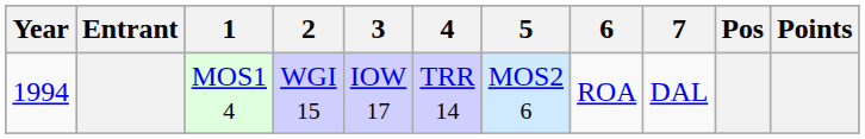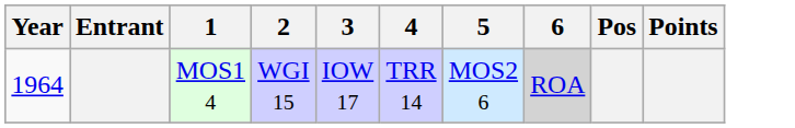 <table class="wikitable" style="text-align:center; font-size:90%">
 <tr>
 <th>Year</th>
 <th>Entrant</th>
 <th>1</th>
 <th>2</th>
 <th>3</th>
 <th>4</th>
 <th>5</th>
 <th>6</th>
-<th>7</th>
 <th>Pos</th>
 <th>Points</th>
 </tr>
 <tr>
-<td><a href='#'>1994</a></td>
+<td><a href='#'>1964</a></td>
 <th></th>
 <td style="background-color:#DFFFDF"><a href='#'>MOS1</a><br><small>4</small></td>
 <td style="background-color:#CFCFFF"><a href='#'>WGI</a><br><small>15</small></td>
 <td style="background-color:#CFCFFF"><a href='#'>IOW</a><br><small>17</small></td>
 <td style="background-color:#CFCFFF"><a href='#'>TRR</a><br><small>14</small></td>
 <td style="background-color:#CFEAFF"><a href='#'>MOS2</a><br><small>6</small></td>
-<td><a href='#'>ROA</a></td>
-<td><a href='#'>DAL</a></td>
+<td style="background: lightgrey;"><a href='#'>ROA</a></td>
 <th></th>
 <th></th>
 </tr>
 </table>
